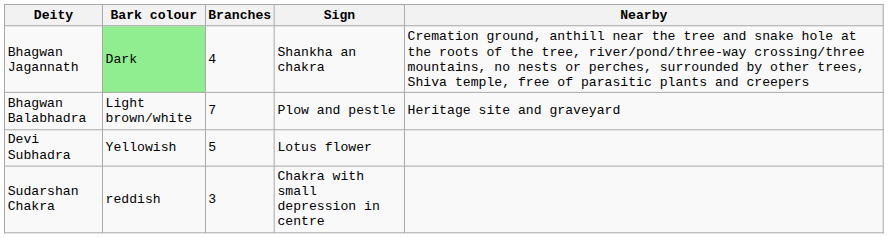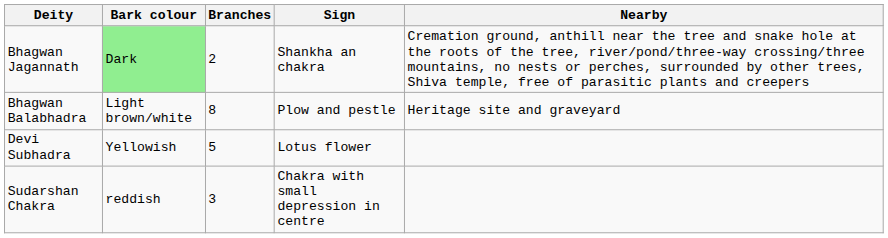 <table class="wikitable">
 <tr>
 <th>Deity</th>
 <th>Bark colour</th>
 <th>Branches</th>
 <th>Sign</th>
 <th>Nearby</th>
 </tr>
 <tr>
 <td>Bhagwan Jagannath</td>
 <td style="background: lightgreen;">Dark</td>
-<td>4</td>
+<td>2</td>
 <td>Shankha an chakra</td>
 <td>Cremation ground, anthill near the tree and snake hole at the roots of the tree, river/pond/three-way crossing/three mountains, no nests or perches, surrounded by other trees, Shiva temple, free of parasitic plants and creepers</td>
 </tr>
 <tr>
 <td>Bhagwan Balabhadra</td>
 <td>Light brown/white</td>
-<td>7</td>
+<td>8</td>
 <td>Plow and pestle</td>
 <td>Heritage site and graveyard</td>
 </tr>
 <tr>
 <td>Devi Subhadra</td>
 <td>Yellowish</td>
 <td>5</td>
 <td>Lotus flower</td>
 <td></td>
 </tr>
 <tr>
 <td>Sudarshan Chakra</td>
 <td>reddish</td>
 <td>3</td>
 <td>Chakra with small depression in centre</td>
 <td></td>
 </tr>
 </table>
